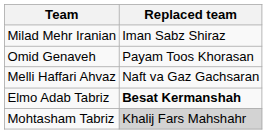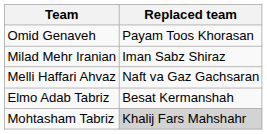 <table class="wikitable">
 <tr>
 <th>Team</th>
 <th>Replaced team</th>
 </tr>
 <tr>
+<td>Omid Genaveh</td>
+<td>Payam Toos Khorasan</td>
+</tr>
+<tr>
 <td>Milad Mehr Iranian</td>
 <td>Iman Sabz Shiraz</td>
-</tr>
-<tr>
-<td>Omid Genaveh</td>
-<td>Payam Toos Khorasan</td>
 </tr>
 <tr>
 <td>Melli Haffari Ahvaz</td>
 <td>Naft va Gaz Gachsaran</td>
 </tr>
 <tr>
 <td>Elmo Adab Tabriz</td>
-<td><strong>Besat Kermanshah</strong></td>
+<td>Besat Kermanshah</td>
 </tr>
 <tr>
 <td>Mohtasham Tabriz</td>
 <td style="background: lightgrey;">Khalij Fars Mahshahr</td>
 </tr>
 </table>
